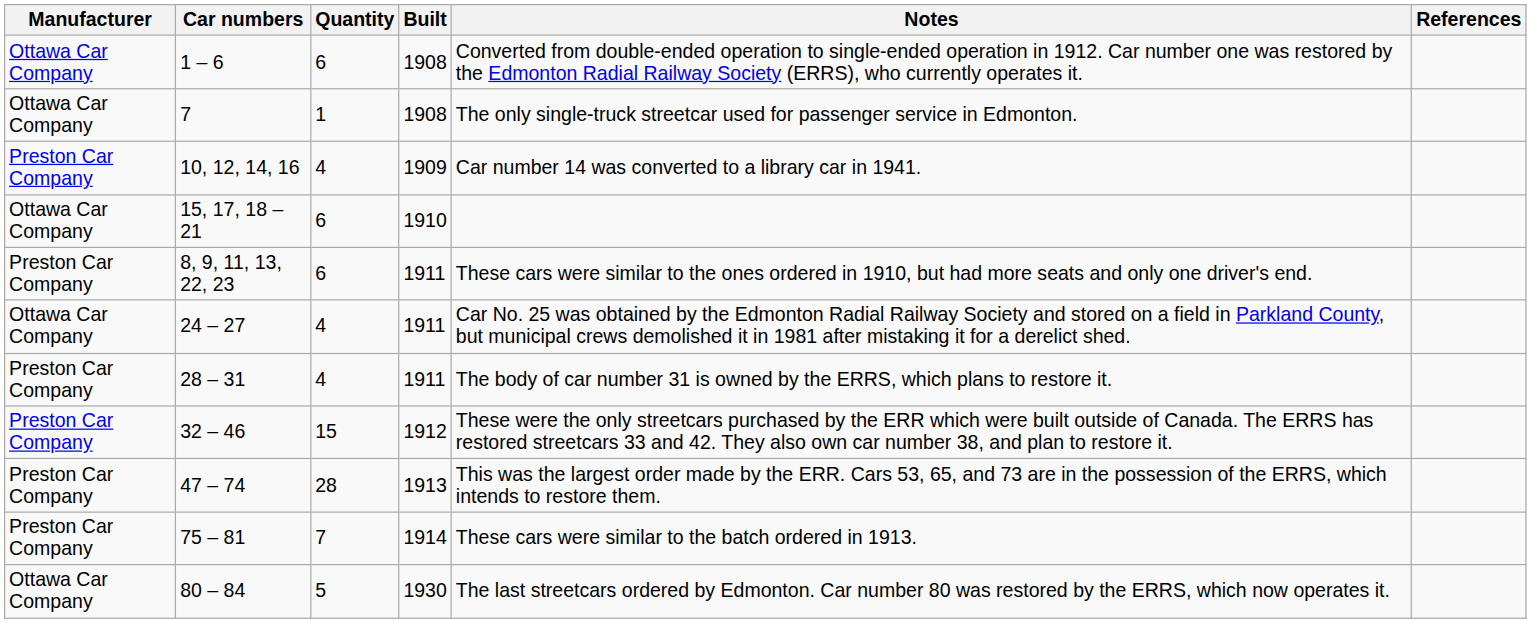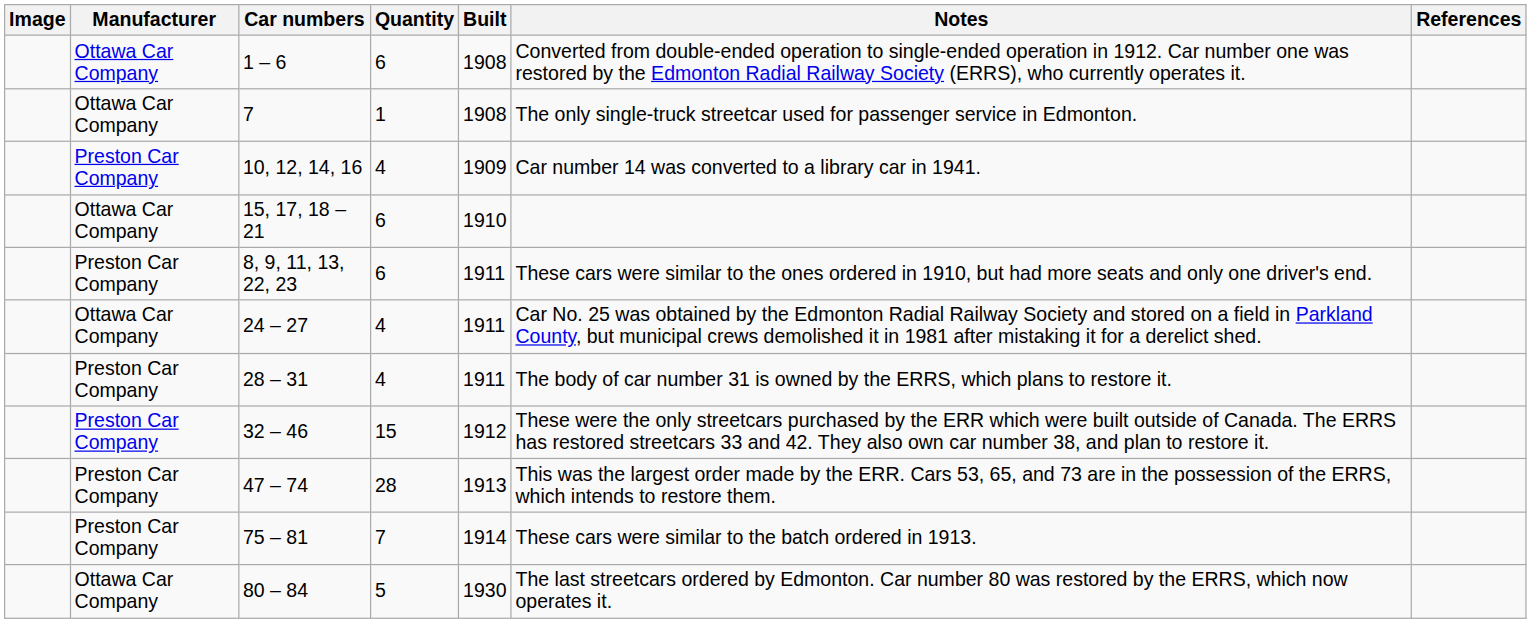 <table class="wikitable sticky-header">
 <tr>
+<th>Image</th>
 <th>Manufacturer</th>
 <th>Car numbers</th>
 <th>Quantity</th>
 <th>Built</th>
 <th>Notes</th>
 <th>References</th>
 </tr>
 <tr>
+<td></td>
 <td><a href='#'>Ottawa Car Company</a></td>
 <td>1 – 6</td>
 <td>6</td>
 <td>1908</td>
 <td>Converted from double-ended operation to single-ended operation in 1912. Car number one was restored by the <a href='#'>Edmonton Radial Railway Society</a> (ERRS), who currently operates it.</td>
 <td></td>
 </tr>
 <tr>
+<td></td>
 <td>Ottawa Car Company</td>
 <td>7</td>
 <td>1</td>
 <td>1908</td>
 <td>The only single-truck streetcar used for passenger service in Edmonton.</td>
 <td></td>
 </tr>
 <tr>
+<td></td>
 <td><a href='#'>Preston Car Company</a></td>
 <td>10, 12, 14, 16</td>
 <td>4</td>
 <td>1909</td>
 <td>Car number 14 was converted to a library car in 1941.</td>
 <td></td>
 </tr>
 <tr>
+<td></td>
 <td>Ottawa Car Company</td>
 <td>15, 17, 18 – 21</td>
 <td>6</td>
 <td>1910</td>
 <td></td>
 <td></td>
 </tr>
 <tr>
+<td></td>
 <td>Preston Car Company</td>
 <td>8, 9, 11, 13, 22, 23</td>
 <td>6</td>
 <td>1911</td>
 <td>These cars were similar to the ones ordered in 1910, but had more seats and only one driver's end.</td>
 <td></td>
 </tr>
 <tr>
+<td></td>
 <td>Ottawa Car Company</td>
 <td>24 – 27</td>
 <td>4</td>
 <td>1911</td>
 <td>Car No. 25 was obtained by the Edmonton Radial Railway Society and stored on a field in <a href='#'>Parkland County</a>, but municipal crews demolished it in 1981 after mistaking it for a derelict shed.</td>
 <td></td>
 </tr>
 <tr>
+<td></td>
 <td>Preston Car Company</td>
 <td>28 – 31</td>
 <td>4</td>
 <td>1911</td>
 <td>The body of car number 31 is owned by the ERRS, which plans to restore it.</td>
 <td></td>
 </tr>
 <tr>
+<td></td>
 <td><a href='#'>Preston Car Company</a></td>
 <td>32 – 46</td>
 <td>15</td>
 <td>1912</td>
 <td>These were the only streetcars purchased by the ERR which were built outside of Canada. The ERRS has restored streetcars 33 and 42. They also own car number 38, and plan to restore it.</td>
 <td></td>
 </tr>
 <tr>
+<td></td>
 <td>Preston Car Company</td>
 <td>47 – 74</td>
 <td>28</td>
 <td>1913</td>
 <td>This was the largest order made by the ERR. Cars 53, 65, and 73 are in the possession of the ERRS, which intends to restore them.</td>
 <td></td>
 </tr>
 <tr>
+<td></td>
 <td>Preston Car Company</td>
 <td>75 – 81</td>
 <td>7</td>
 <td>1914</td>
 <td>These cars were similar to the batch ordered in 1913.</td>
 <td></td>
 </tr>
 <tr>
+<td></td>
 <td>Ottawa Car Company</td>
 <td>80 – 84</td>
 <td>5</td>
 <td>1930</td>
 <td>The last streetcars ordered by Edmonton. Car number 80 was restored by the ERRS, which now operates it.</td>
 <td></td>
 </tr>
 </table>
